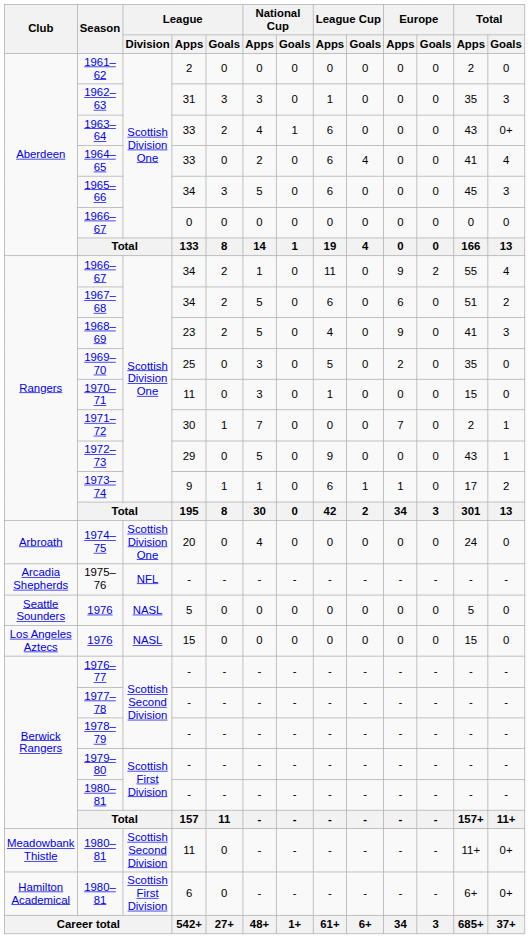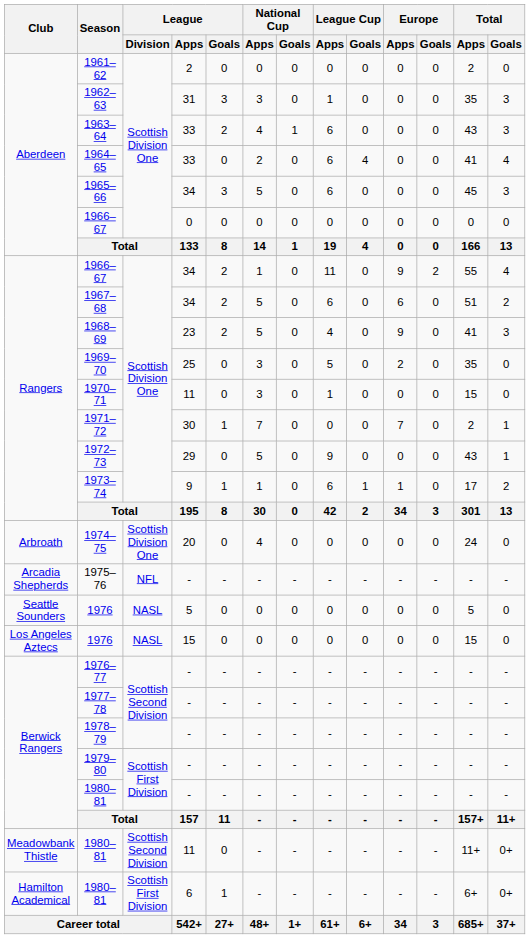 <table class="wikitable" style="text-align:center">
 <tr>
 <th rowspan="2">Club</th>
 <th rowspan="2">Season</th>
 <th colspan="3">League</th>
 <th colspan="2">National Cup</th>
 <th colspan="2">League Cup</th>
 <th colspan="2">Europe</th>
 <th colspan="2">Total</th>
 </tr>
 <tr>
 <th>Division</th>
 <th>Apps</th>
 <th>Goals</th>
 <th>Apps</th>
 <th>Goals</th>
 <th>Apps</th>
 <th>Goals</th>
 <th>Apps</th>
 <th>Goals</th>
 <th>Apps</th>
 <th>Goals</th>
 </tr>
 <tr>
 <td rowspan="7"><a href='#'>Aberdeen</a></td>
 <td><a href='#'>1961–62</a></td>
 <td rowspan="6"><a href='#'>Scottish Division One</a></td>
 <td>2</td>
 <td>0</td>
 <td>0</td>
 <td>0</td>
 <td>0</td>
 <td>0</td>
 <td>0</td>
 <td>0</td>
 <td>2</td>
 <td>0</td>
 </tr>
 <tr>
 <td><a href='#'>1962–63</a></td>
 <td>31</td>
 <td>3</td>
 <td>3</td>
 <td>0</td>
 <td>1</td>
 <td>0</td>
 <td>0</td>
 <td>0</td>
 <td>35</td>
 <td>3</td>
 </tr>
 <tr>
 <td><a href='#'>1963–64</a></td>
 <td>33</td>
 <td>2</td>
 <td>4</td>
 <td>1</td>
 <td>6</td>
 <td>0</td>
 <td>0</td>
 <td>0</td>
 <td>43</td>
-<td>0+</td>
+<td>3</td>
 </tr>
 <tr>
 <td><a href='#'>1964–65</a></td>
 <td>33</td>
 <td>0</td>
 <td>2</td>
 <td>0</td>
 <td>6</td>
 <td>4</td>
 <td>0</td>
 <td>0</td>
 <td>41</td>
 <td>4</td>
 </tr>
 <tr>
 <td><a href='#'>1965–66</a></td>
 <td>34</td>
 <td>3</td>
 <td>5</td>
 <td>0</td>
 <td>6</td>
 <td>0</td>
 <td>0</td>
 <td>0</td>
 <td>45</td>
 <td>3</td>
 </tr>
 <tr>
 <td><a href='#'>1966–67</a></td>
 <td>0</td>
 <td>0</td>
 <td>0</td>
 <td>0</td>
 <td>0</td>
 <td>0</td>
 <td>0</td>
 <td>0</td>
 <td>0</td>
 <td>0</td>
 </tr>
 <tr>
 <th colspan="2">Total</th>
 <th>133</th>
 <th>8</th>
 <th>14</th>
 <th>1</th>
 <th>19</th>
 <th>4</th>
 <th>0</th>
 <th>0</th>
 <th>166</th>
 <th>13</th>
 </tr>
 <tr>
 <td rowspan="9"><a href='#'>Rangers</a></td>
 <td><a href='#'>1966–67</a></td>
 <td rowspan="8"><a href='#'>Scottish Division One</a></td>
 <td>34</td>
 <td>2</td>
 <td>1</td>
 <td>0</td>
 <td>11</td>
 <td>0</td>
 <td>9</td>
 <td>2</td>
 <td>55</td>
 <td>4</td>
 </tr>
 <tr>
 <td><a href='#'>1967–68</a></td>
 <td>34</td>
 <td>2</td>
 <td>5</td>
 <td>0</td>
 <td>6</td>
 <td>0</td>
 <td>6</td>
 <td>0</td>
 <td>51</td>
 <td>2</td>
 </tr>
 <tr>
 <td><a href='#'>1968–69</a></td>
 <td>23</td>
 <td>2</td>
 <td>5</td>
 <td>0</td>
 <td>4</td>
 <td>0</td>
 <td>9</td>
 <td>0</td>
 <td>41</td>
 <td>3</td>
 </tr>
 <tr>
 <td><a href='#'>1969–70</a></td>
 <td>25</td>
 <td>0</td>
 <td>3</td>
 <td>0</td>
 <td>5</td>
 <td>0</td>
 <td>2</td>
 <td>0</td>
 <td>35</td>
 <td>0</td>
 </tr>
 <tr>
 <td><a href='#'>1970–71</a></td>
 <td>11</td>
 <td>0</td>
 <td>3</td>
 <td>0</td>
 <td>1</td>
 <td>0</td>
 <td>0</td>
 <td>0</td>
 <td>15</td>
 <td>0</td>
 </tr>
 <tr>
 <td><a href='#'>1971–72</a></td>
 <td>30</td>
 <td>1</td>
 <td>7</td>
 <td>0</td>
 <td>0</td>
 <td>0</td>
 <td>7</td>
 <td>0</td>
 <td>2</td>
 <td>1</td>
 </tr>
 <tr>
 <td><a href='#'>1972–73</a></td>
 <td>29</td>
 <td>0</td>
 <td>5</td>
 <td>0</td>
 <td>9</td>
 <td>0</td>
 <td>0</td>
 <td>0</td>
 <td>43</td>
 <td>1</td>
 </tr>
 <tr>
 <td><a href='#'>1973–74</a></td>
 <td>9</td>
 <td>1</td>
 <td>1</td>
 <td>0</td>
 <td>6</td>
 <td>1</td>
 <td>1</td>
 <td>0</td>
 <td>17</td>
 <td>2</td>
 </tr>
 <tr>
 <th colspan="2">Total</th>
 <th>195</th>
 <th>8</th>
 <th>30</th>
 <th>0</th>
 <th>42</th>
 <th>2</th>
 <th>34</th>
 <th>3</th>
 <th>301</th>
 <th>13</th>
 </tr>
 <tr>
 <td><a href='#'>Arbroath</a></td>
 <td><a href='#'>1974–75</a></td>
 <td><a href='#'>Scottish Division One</a></td>
 <td>20</td>
 <td>0</td>
 <td>4</td>
 <td>0</td>
 <td>0</td>
 <td>0</td>
 <td>0</td>
 <td>0</td>
 <td>24</td>
 <td>0</td>
 </tr>
 <tr>
 <td><a href='#'>Arcadia Shepherds</a></td>
 <td>1975–76</td>
 <td><a href='#'>NFL</a></td>
 <td>-</td>
 <td>-</td>
 <td>-</td>
 <td>-</td>
 <td>-</td>
 <td>-</td>
 <td>-</td>
 <td>-</td>
 <td>-</td>
 <td>-</td>
 </tr>
 <tr>
 <td><a href='#'>Seattle Sounders</a></td>
 <td><a href='#'>1976</a></td>
 <td><a href='#'>NASL</a></td>
 <td>5</td>
 <td>0</td>
 <td>0</td>
 <td>0</td>
 <td>0</td>
 <td>0</td>
 <td>0</td>
 <td>0</td>
 <td>5</td>
 <td>0</td>
 </tr>
 <tr>
 <td><a href='#'>Los Angeles Aztecs</a></td>
 <td><a href='#'>1976</a></td>
 <td><a href='#'>NASL</a></td>
 <td>15</td>
 <td>0</td>
 <td>0</td>
 <td>0</td>
 <td>0</td>
 <td>0</td>
 <td>0</td>
 <td>0</td>
 <td>15</td>
 <td>0</td>
 </tr>
 <tr>
 <td rowspan="6"><a href='#'>Berwick Rangers</a></td>
 <td><a href='#'>1976–77</a></td>
 <td rowspan="3"><a href='#'>Scottish Second Division</a></td>
 <td>-</td>
 <td>-</td>
 <td>-</td>
 <td>-</td>
 <td>-</td>
 <td>-</td>
 <td>-</td>
 <td>-</td>
 <td>-</td>
 <td>-</td>
 </tr>
 <tr>
 <td><a href='#'>1977–78</a></td>
 <td>-</td>
 <td>-</td>
 <td>-</td>
 <td>-</td>
 <td>-</td>
 <td>-</td>
 <td>-</td>
 <td>-</td>
 <td>-</td>
 <td>-</td>
 </tr>
 <tr>
 <td><a href='#'>1978–79</a></td>
 <td>-</td>
 <td>-</td>
 <td>-</td>
 <td>-</td>
 <td>-</td>
 <td>-</td>
 <td>-</td>
 <td>-</td>
 <td>-</td>
 <td>-</td>
 </tr>
 <tr>
 <td><a href='#'>1979–80</a></td>
 <td rowspan="2"><a href='#'>Scottish First Division</a></td>
 <td>-</td>
 <td>-</td>
 <td>-</td>
 <td>-</td>
 <td>-</td>
 <td>-</td>
 <td>-</td>
 <td>-</td>
 <td>-</td>
 <td>-</td>
 </tr>
 <tr>
 <td><a href='#'>1980–81</a></td>
 <td>-</td>
 <td>-</td>
 <td>-</td>
 <td>-</td>
 <td>-</td>
 <td>-</td>
 <td>-</td>
 <td>-</td>
 <td>-</td>
 <td>-</td>
 </tr>
 <tr>
 <th colspan="2">Total</th>
 <th>157</th>
 <th>11</th>
 <th>-</th>
 <th>-</th>
 <th>-</th>
 <th>-</th>
 <th>-</th>
 <th>-</th>
 <th>157+</th>
 <th>11+</th>
 </tr>
 <tr>
 <td><a href='#'>Meadowbank Thistle</a></td>
 <td><a href='#'>1980–81</a></td>
 <td><a href='#'>Scottish Second Division</a></td>
 <td>11</td>
 <td>0</td>
 <td>-</td>
 <td>-</td>
 <td>-</td>
 <td>-</td>
 <td>-</td>
 <td>-</td>
 <td>11+</td>
 <td>0+</td>
 </tr>
 <tr>
 <td><a href='#'>Hamilton Academical</a></td>
 <td><a href='#'>1980–81</a></td>
 <td><a href='#'>Scottish First Division</a></td>
 <td>6</td>
-<td>0</td>
+<td>1</td>
 <td>-</td>
 <td>-</td>
 <td>-</td>
 <td>-</td>
 <td>-</td>
 <td>-</td>
 <td>6+</td>
 <td>0+</td>
 </tr>
 <tr>
 <th colspan="3">Career total</th>
 <th>542+</th>
 <th>27+</th>
 <th>48+</th>
 <th>1+</th>
 <th>61+</th>
 <th>6+</th>
 <th>34</th>
 <th>3</th>
 <th>685+</th>
 <th>37+</th>
 </tr>
 </table>
